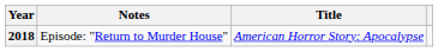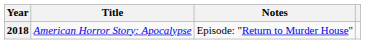 <table class="wikitable plainrowheaders" style="margin-right: 0;">
 <tr>
 <th scope="col">Year</th>
+<th scope="col">Title</th>
 <th scope="col">Notes</th>
-<th scope="col">Title</th>
 <th scope="col"></th>
 </tr>
 <tr>
 <th scope="row">2018</th>
+<td><em><a href='#'>American Horror Story: Apocalypse</a></em></td>
 <td>Episode: "<a href='#'>Return to Murder House</a>"</td>
-<td><em><a href='#'>American Horror Story: Apocalypse</a></em></td>
 <td></td>
 </tr>
 </table>
